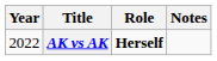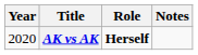 <table class="wikitable sortable plainrowheaders">
 <tr style="background:#ccc; text-align:center;">
 <th scope="col">Year</th>
 <th scope="col">Title</th>
 <th scope="col">Role</th>
 <th scope="col" class="unsortable">Notes</th>
 </tr>
 <tr>
-<td>2022</td>
+<td>2020</td>
 <th scope="row"><em><a href='#'>AK vs AK</a></em></th>
 <td><strong>Herself</strong></td>
 <td></td>
 </tr>
 </table>
